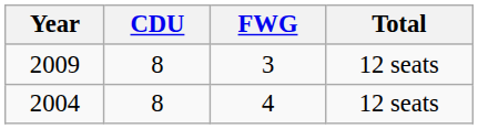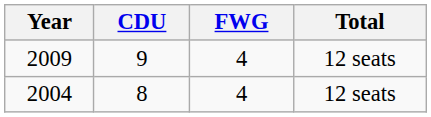 <table class="wikitable" width="300">
 <tr>
 <th>Year</th>
 <th><a href='#'>CDU</a></th>
 <th><a href='#'>FWG</a></th>
 <th>Total</th>
 </tr>
 <tr align="center">
 <td>2009</td>
-<td>8</td>
-<td>3</td>
+<td>9</td>
+<td>4</td>
 <td>12 seats</td>
 </tr>
 <tr align="center">
 <td>2004</td>
 <td>8</td>
 <td>4</td>
 <td>12 seats</td>
 </tr>
 </table>
